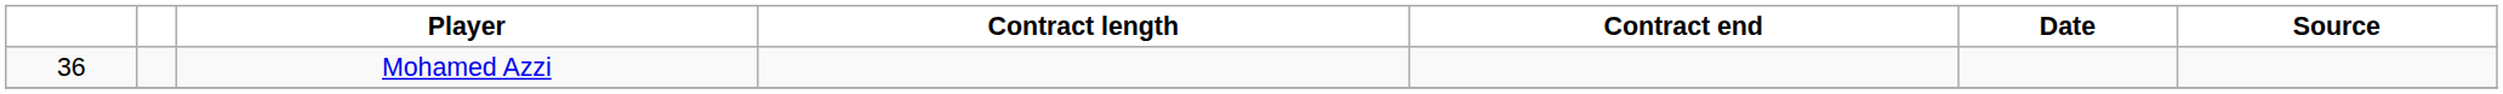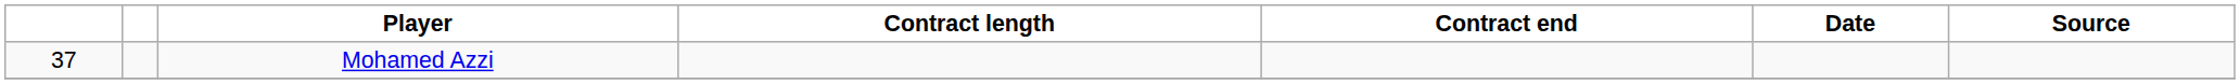 <table class="wikitable sortable" style="width:70%; text-align:center; font-size:90%; text-align:centre;">
 <tr>
 <th style="background:white; color:black; text-align:center;"></th>
 <th style="background:white; color:black; text-align:center;"></th>
 <th style="background:white; color:black; text-align:center;">Player</th>
 <th style="background:white; color:black; text-align:center;">Contract length</th>
 <th style="background:white; color:black; text-align:center;">Contract end</th>
 <th style="background:white; color:black; text-align:center;">Date</th>
 <th style="background:white; color:black; text-align:center;">Source</th>
 </tr>
 <tr>
-<td align=center>36</td>
+<td align=center>37</td>
 <td align=center></td>
 <td><a href='#'>Mohamed Azzi</a></td>
 <td align=center></td>
 <td align=center></td>
 <td align=center></td>
 <td align=center></td>
 </tr>
 <tr>
 </tr>
 </table>
